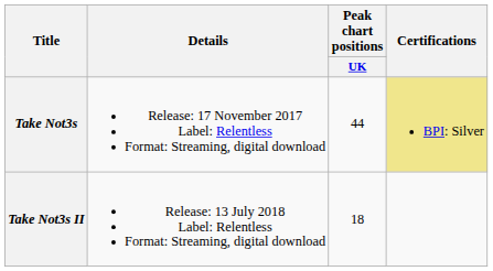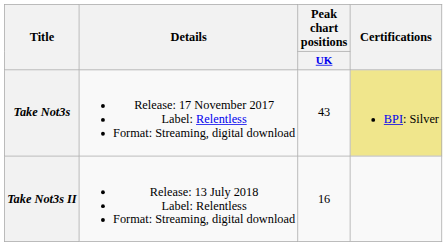 <table class="wikitable plainrowheaders" style="text-align:center;" border="1">
 <tr>
 <th scope="col" rowspan="2">Title</th>
 <th scope="col" rowspan="2">Details</th>
 <th scope="col" colspan="1">Peak chart positions</th>
 <th scope="col" rowspan="2">Certifications</th>
 </tr>
 <tr>
 <th scope="col" style="width:3em;font-size:90%;"><a href='#'>UK</a><br></th>
 </tr>
 <tr>
 <th scope="row"><em>Take Not3s</em></th>
 <td><br><ul><li>Release: 17 November 2017</li><li>Label: <a href='#'>Relentless</a></li><li>Format: Streaming, digital download</li></ul></td>
-<td>44</td>
+<td>43</td>
 <td style="background: khaki;"><br><ul><li><a href='#'>BPI</a>: Silver</li></ul></td>
 </tr>
 <tr>
 <th scope="row"><em>Take Not3s II</em></th>
 <td><br><ul><li>Release: 13 July 2018</li><li>Label: Relentless</li><li>Format: Streaming, digital download</li></ul></td>
-<td>18</td>
+<td>16</td>
 <td></td>
 </tr>
 </table>
